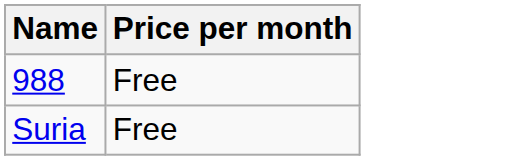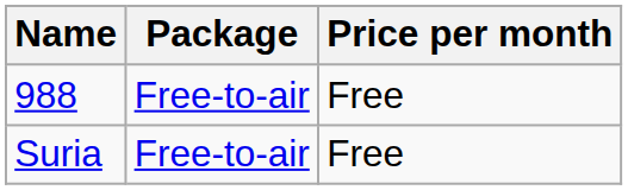 <table class="wikitable sortable">
 <tr>
 <th>Name</th>
+<th>Package</th>
 <th>Price per month</th>
 </tr>
 <tr>
 <td><a href='#'>988</a></td>
+<td><a href='#'>Free-to-air</a></td>
 <td>Free</td>
 </tr>
 <tr>
 <td><a href='#'>Suria</a></td>
+<td><a href='#'>Free-to-air</a></td>
 <td>Free</td>
 </tr>
 </table>
